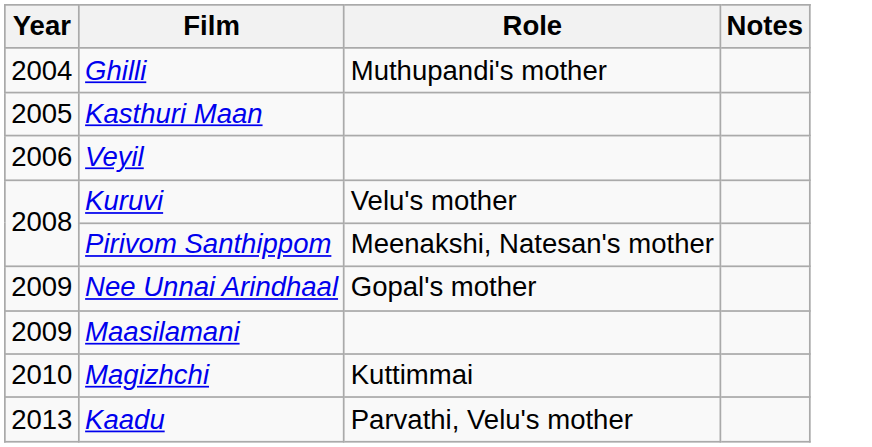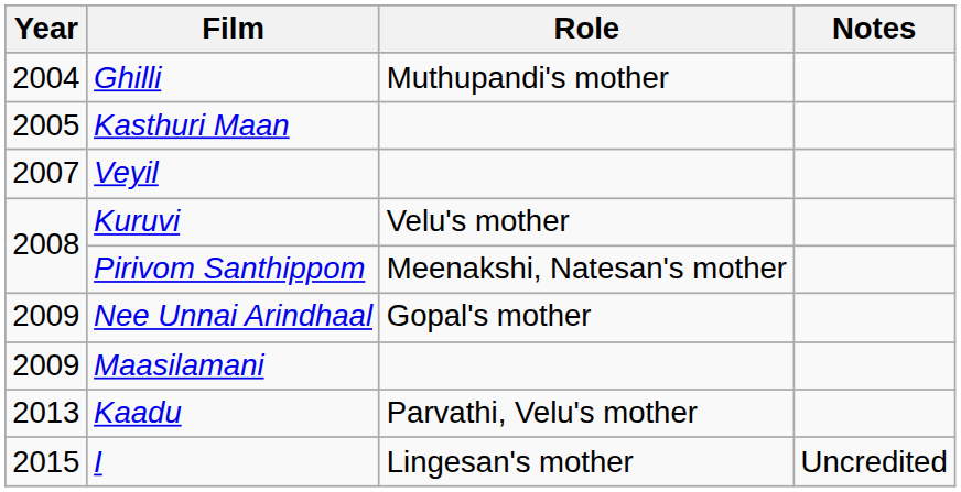 <table class="wikitable sortable">
 <tr>
 <th>Year</th>
 <th>Film</th>
 <th>Role</th>
 <th>Notes</th>
 </tr>
 <tr>
 <td>2004</td>
 <td><em><a href='#'>Ghilli</a></em></td>
 <td>Muthupandi's mother</td>
 <td></td>
 </tr>
 <tr>
 <td>2005</td>
 <td><em><a href='#'>Kasthuri Maan</a></em></td>
 <td></td>
 <td></td>
 </tr>
 <tr>
-<td>2006</td>
+<td>2007</td>
 <td><em><a href='#'>Veyil</a></em></td>
 <td></td>
 <td></td>
 </tr>
 <tr>
 <td rowspan="2">2008</td>
 <td><em><a href='#'>Kuruvi</a></em></td>
 <td>Velu's mother</td>
 <td></td>
 </tr>
 <tr>
 <td><em><a href='#'>Pirivom Santhippom</a></em></td>
 <td>Meenakshi, Natesan's mother</td>
 <td></td>
 </tr>
 <tr>
 <td>2009</td>
 <td><em><a href='#'>Nee Unnai Arindhaal</a></em></td>
 <td>Gopal's mother</td>
 <td></td>
 </tr>
 <tr>
 <td>2009</td>
 <td><em><a href='#'>Maasilamani</a> </em></td>
 <td></td>
 <td></td>
 </tr>
 <tr>
-<td>2010</td>
-<td><em> <a href='#'>Magizhchi</a> </em></td>
-<td>Kuttimmai</td>
-<td></td>
-</tr>
-<tr>
 <td>2013</td>
 <td><em><a href='#'>Kaadu</a></em></td>
 <td>Parvathi, Velu's mother</td>
 <td></td>
 </tr>
+<tr>
+<td>2015</td>
+<td><em><a href='#'>I</a></em></td>
+<td>Lingesan's mother</td>
+<td>Uncredited</td>
+</tr>
 </table>
